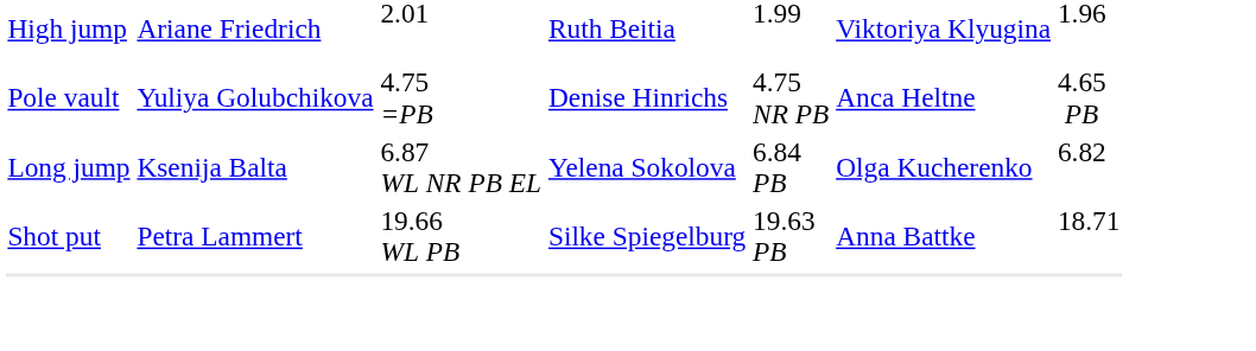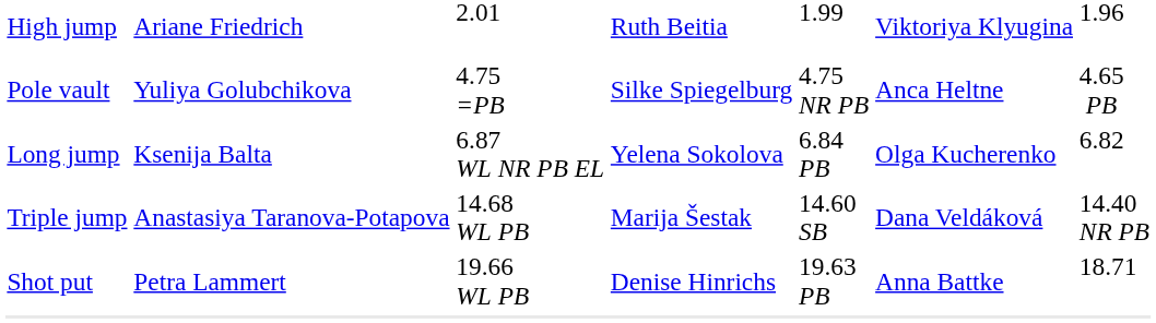 <table>
 <tr>
 <td><a href='#'>High jump</a><br></td>
 <td><a href='#'>Ariane Friedrich</a><br></td>
 <td>2.01<br> </td>
 <td><a href='#'>Ruth Beitia</a><br></td>
 <td>1.99<br> </td>
 <td><a href='#'>Viktoriya Klyugina</a><br></td>
 <td>1.96<br> </td>
 </tr>
 <tr>
 <td><a href='#'>Pole vault</a><br></td>
 <td><a href='#'>Yuliya Golubchikova</a><br></td>
 <td>4.75<br><em>=PB</em></td>
-<td><a href='#'>Denise Hinrichs</a><br></td>
+<td><a href='#'>Silke Spiegelburg</a><br></td>
 <td>4.75<br><em>NR</em> <em>PB</em></td>
 <td><a href='#'>Anca Heltne</a><br></td>
 <td>4.65<br>  <em>PB</em></td>
 </tr>
 <tr>
 <td><a href='#'>Long jump</a><br></td>
 <td><a href='#'>Ksenija Balta</a><br></td>
 <td>6.87<br><em>WL</em> <em>NR</em> <em>PB</em> <em>EL</em></td>
 <td><a href='#'>Yelena Sokolova</a><br></td>
 <td>6.84<br><em>PB</em></td>
 <td><a href='#'>Olga Kucherenko</a><br></td>
 <td>6.82<br> </td>
 </tr>
 <tr>
+<td><a href='#'>Triple jump</a><br></td>
+<td><a href='#'>Anastasiya Taranova-Potapova</a><br></td>
+<td>14.68<br><em>WL</em> <em>PB</em></td>
+<td><a href='#'>Marija Šestak</a><br></td>
+<td>14.60<br><em>SB</em></td>
+<td><a href='#'>Dana Veldáková</a><br></td>
+<td>14.40<br><em>NR</em> <em>PB</em></td>
+</tr>
+<tr>
 <td><a href='#'>Shot put</a><br></td>
 <td><a href='#'>Petra Lammert</a><br></td>
 <td>19.66<br><em>WL</em> <em>PB</em></td>
-<td><a href='#'>Silke Spiegelburg</a><br></td>
+<td><a href='#'>Denise Hinrichs</a><br></td>
 <td>19.63<br><em>PB</em></td>
 <td><a href='#'>Anna Battke</a><br></td>
 <td>18.71<br>  </td>
 </tr>
 <tr bgcolor= e8e8e8>
 <td colspan=7></td>
 </tr>
 </table>
